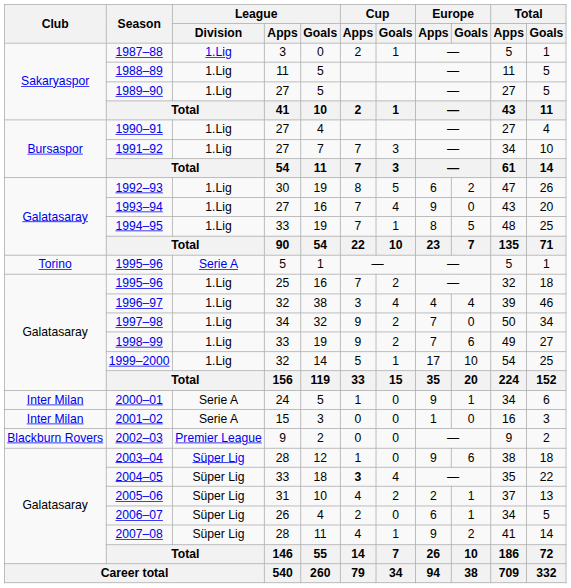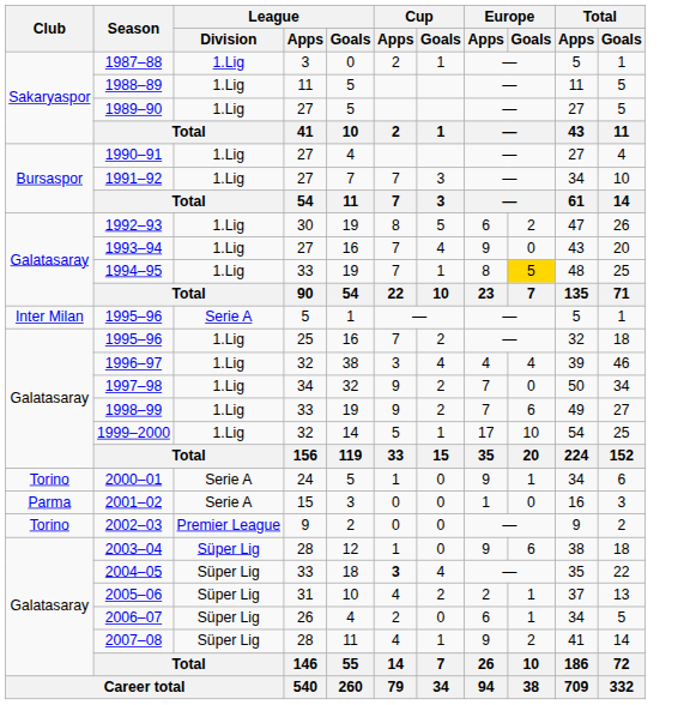 <table class="wikitable" style="text-align:center">
 <tr>
 <th rowspan="2">Club</th>
 <th rowspan="2">Season</th>
 <th colspan="3">League</th>
 <th colspan="2">Cup</th>
 <th colspan="2">Europe</th>
 <th colspan="2">Total</th>
 </tr>
 <tr>
 <th>Division</th>
 <th>Apps</th>
 <th>Goals</th>
 <th>Apps</th>
 <th>Goals</th>
 <th>Apps</th>
 <th>Goals</th>
 <th>Apps</th>
 <th>Goals</th>
 </tr>
 <tr>
 <td rowspan="4"><a href='#'>Sakaryaspor</a></td>
 <td><a href='#'>1987–88</a></td>
 <td><a href='#'>1.Lig</a></td>
 <td>3</td>
 <td>0</td>
 <td>2</td>
 <td>1</td>
 <td colspan="2">—</td>
 <td>5</td>
 <td>1</td>
 </tr>
 <tr>
 <td><a href='#'>1988–89</a></td>
 <td>1.Lig</td>
 <td>11</td>
 <td>5</td>
 <td></td>
 <td></td>
 <td colspan="2">—</td>
 <td>11</td>
 <td>5</td>
 </tr>
 <tr>
 <td><a href='#'>1989–90</a></td>
 <td>1.Lig</td>
 <td>27</td>
 <td>5</td>
 <td></td>
 <td></td>
 <td colspan="2">—</td>
 <td>27</td>
 <td>5</td>
 </tr>
 <tr>
 <th colspan="2">Total</th>
 <th>41</th>
 <th>10</th>
 <th>2</th>
 <th>1</th>
 <th colspan="2">—</th>
 <th>43</th>
 <th>11</th>
 </tr>
 <tr>
 <td rowspan="3"><a href='#'>Bursaspor</a></td>
 <td><a href='#'>1990–91</a></td>
 <td>1.Lig</td>
 <td>27</td>
 <td>4</td>
 <td></td>
 <td></td>
 <td colspan="2">—</td>
 <td>27</td>
 <td>4</td>
 </tr>
 <tr>
 <td><a href='#'>1991–92</a></td>
 <td>1.Lig</td>
 <td>27</td>
 <td>7</td>
 <td>7</td>
 <td>3</td>
 <td colspan="2">—</td>
 <td>34</td>
 <td>10</td>
 </tr>
 <tr>
 <th colspan="2">Total</th>
 <th>54</th>
 <th>11</th>
 <th>7</th>
 <th>3</th>
 <th colspan="2">—</th>
 <th>61</th>
 <th>14</th>
 </tr>
 <tr>
 <td rowspan="4"><a href='#'>Galatasaray</a></td>
 <td><a href='#'>1992–93</a></td>
 <td>1.Lig</td>
 <td>30</td>
 <td>19</td>
 <td>8</td>
 <td>5</td>
 <td>6</td>
 <td>2</td>
 <td>47</td>
 <td>26</td>
 </tr>
 <tr>
 <td><a href='#'>1993–94</a></td>
 <td>1.Lig</td>
 <td>27</td>
 <td>16</td>
 <td>7</td>
 <td>4</td>
 <td>9</td>
 <td>0</td>
 <td>43</td>
 <td>20</td>
 </tr>
 <tr>
 <td><a href='#'>1994–95</a></td>
 <td>1.Lig</td>
 <td>33</td>
 <td>19</td>
 <td>7</td>
 <td>1</td>
 <td>8</td>
-<td>5</td>
+<td style="background: gold;">5</td>
 <td>48</td>
 <td>25</td>
 </tr>
 <tr>
 <th colspan="2">Total</th>
 <th>90</th>
 <th>54</th>
 <th>22</th>
 <th>10</th>
 <th>23</th>
 <th>7</th>
 <th>135</th>
 <th>71</th>
 </tr>
 <tr>
-<td><a href='#'>Torino</a></td>
+<td><a href='#'>Inter Milan</a></td>
 <td><a href='#'>1995–96</a></td>
 <td><a href='#'>Serie A</a></td>
 <td>5</td>
 <td>1</td>
 <td colspan="2">—</td>
 <td colspan="2">—</td>
 <td>5</td>
 <td>1</td>
 </tr>
 <tr>
 <td rowspan="6">Galatasaray</td>
 <td><a href='#'>1995–96</a></td>
 <td>1.Lig</td>
 <td>25</td>
 <td>16</td>
 <td>7</td>
 <td>2</td>
 <td colspan="2">—</td>
 <td>32</td>
 <td>18</td>
 </tr>
 <tr>
 <td><a href='#'>1996–97</a></td>
 <td>1.Lig</td>
 <td>32</td>
 <td>38</td>
 <td>3</td>
 <td>4</td>
 <td>4</td>
 <td>4</td>
 <td>39</td>
 <td>46</td>
 </tr>
 <tr>
 <td><a href='#'>1997–98</a></td>
 <td>1.Lig</td>
 <td>34</td>
 <td>32</td>
 <td>9</td>
 <td>2</td>
 <td>7</td>
 <td>0</td>
 <td>50</td>
 <td>34</td>
 </tr>
 <tr>
 <td><a href='#'>1998–99</a></td>
 <td>1.Lig</td>
 <td>33</td>
 <td>19</td>
 <td>9</td>
 <td>2</td>
 <td>7</td>
 <td>6</td>
 <td>49</td>
 <td>27</td>
 </tr>
 <tr>
 <td><a href='#'>1999–2000</a></td>
 <td>1.Lig</td>
 <td>32</td>
 <td>14</td>
 <td>5</td>
 <td>1</td>
 <td>17</td>
 <td>10</td>
 <td>54</td>
 <td>25</td>
 </tr>
 <tr>
 <th colspan="2">Total</th>
 <th>156</th>
 <th>119</th>
 <th>33</th>
 <th>15</th>
 <th>35</th>
 <th>20</th>
 <th>224</th>
 <th>152</th>
 </tr>
 <tr>
-<td><a href='#'>Inter Milan</a></td>
+<td><a href='#'>Torino</a></td>
 <td><a href='#'>2000–01</a></td>
 <td>Serie A</td>
 <td>24</td>
 <td>5</td>
 <td>1</td>
 <td>0</td>
 <td>9</td>
 <td>1</td>
 <td>34</td>
 <td>6</td>
 </tr>
 <tr>
-<td><a href='#'>Inter Milan</a></td>
+<td><a href='#'>Parma</a></td>
 <td><a href='#'>2001–02</a></td>
 <td>Serie A</td>
 <td>15</td>
 <td>3</td>
 <td>0</td>
 <td>0</td>
 <td>1</td>
 <td>0</td>
 <td>16</td>
 <td>3</td>
 </tr>
 <tr>
-<td><a href='#'>Blackburn Rovers</a></td>
+<td><a href='#'>Torino</a></td>
 <td><a href='#'>2002–03</a></td>
 <td><a href='#'>Premier League</a></td>
 <td>9</td>
 <td>2</td>
 <td>0</td>
 <td>0</td>
 <td colspan="2">—</td>
 <td>9</td>
 <td>2</td>
 </tr>
 <tr>
 <td rowspan="6">Galatasaray</td>
 <td><a href='#'>2003–04</a></td>
 <td><a href='#'>Süper Lig</a></td>
 <td>28</td>
 <td>12</td>
 <td>1</td>
 <td>0</td>
 <td>9</td>
 <td>6</td>
 <td>38</td>
 <td>18</td>
 </tr>
 <tr>
 <td><a href='#'>2004–05</a></td>
 <td>Süper Lig</td>
 <td>33</td>
 <td>18</td>
 <td><strong>3</strong></td>
 <td>4</td>
 <td colspan="2">—</td>
 <td>35</td>
 <td>22</td>
 </tr>
 <tr>
 <td><a href='#'>2005–06</a></td>
 <td>Süper Lig</td>
 <td>31</td>
 <td>10</td>
 <td>4</td>
 <td>2</td>
 <td>2</td>
 <td>1</td>
 <td>37</td>
 <td>13</td>
 </tr>
 <tr>
 <td><a href='#'>2006–07</a></td>
 <td>Süper Lig</td>
 <td>26</td>
 <td>4</td>
 <td>2</td>
 <td>0</td>
 <td>6</td>
 <td>1</td>
 <td>34</td>
 <td>5</td>
 </tr>
 <tr>
 <td><a href='#'>2007–08</a></td>
 <td>Süper Lig</td>
 <td>28</td>
 <td>11</td>
 <td>4</td>
 <td>1</td>
 <td>9</td>
 <td>2</td>
 <td>41</td>
 <td>14</td>
 </tr>
 <tr>
 <th colspan="2">Total</th>
 <th>146</th>
 <th>55</th>
 <th>14</th>
 <th>7</th>
 <th>26</th>
 <th>10</th>
 <th>186</th>
 <th>72</th>
 </tr>
 <tr>
 <th colspan="3">Career total</th>
 <th>540</th>
 <th>260</th>
 <th>79</th>
 <th>34</th>
 <th>94</th>
 <th>38</th>
 <th>709</th>
 <th>332</th>
 </tr>
 </table>
